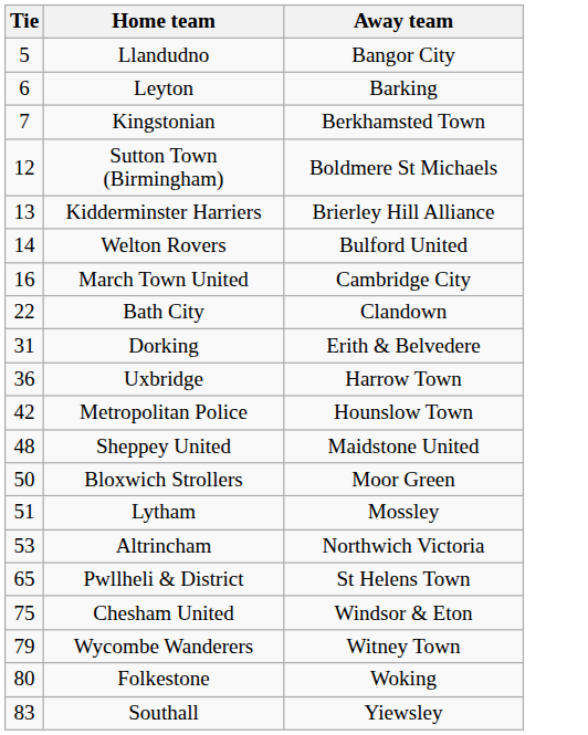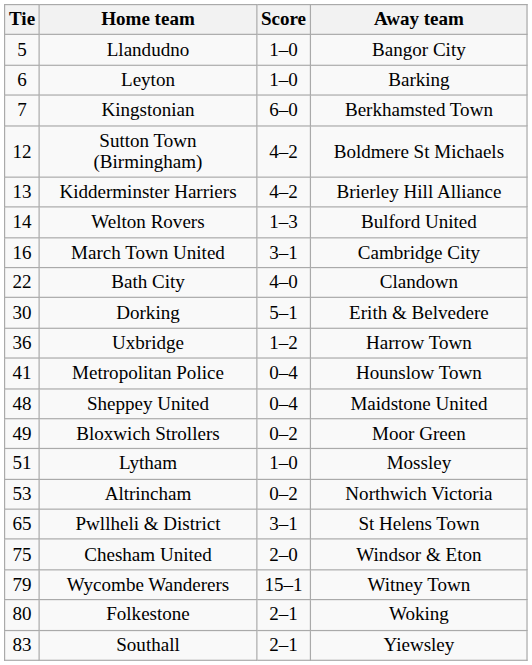 <table class="wikitable" style="text-align:center;">
 <tr>
 <th width=20>Tie</th>
 <th width=175>Home team</th>
+<th width=20>Score</th>
 <th width=175>Away team</th>
 </tr>
 <tr>
 <td>5</td>
 <td>Llandudno</td>
+<td>1–0</td>
 <td>Bangor City</td>
 </tr>
 <tr>
 <td>6</td>
 <td>Leyton</td>
+<td>1–0</td>
 <td>Barking</td>
 </tr>
 <tr>
 <td>7</td>
 <td>Kingstonian</td>
+<td>6–0</td>
 <td>Berkhamsted Town</td>
 </tr>
 <tr>
 <td>12</td>
 <td>Sutton Town (Birmingham)</td>
+<td>4–2</td>
 <td>Boldmere St Michaels</td>
 </tr>
 <tr>
 <td>13</td>
 <td>Kidderminster Harriers</td>
+<td>4–2</td>
 <td>Brierley Hill Alliance</td>
 </tr>
 <tr>
 <td>14</td>
 <td>Welton Rovers</td>
+<td>1–3</td>
 <td>Bulford United</td>
 </tr>
 <tr>
 <td>16</td>
 <td>March Town United</td>
+<td>3–1</td>
 <td>Cambridge City</td>
 </tr>
 <tr>
 <td>22</td>
 <td>Bath City</td>
+<td>4–0</td>
 <td>Clandown</td>
 </tr>
 <tr>
-<td>31</td>
+<td>30</td>
 <td>Dorking</td>
+<td>5–1</td>
 <td>Erith & Belvedere</td>
 </tr>
 <tr>
 <td>36</td>
 <td>Uxbridge</td>
+<td>1–2</td>
 <td>Harrow Town</td>
 </tr>
 <tr>
-<td>42</td>
+<td>41</td>
 <td>Metropolitan Police</td>
+<td>0–4</td>
 <td>Hounslow Town</td>
 </tr>
 <tr>
 <td>48</td>
 <td>Sheppey United</td>
+<td>0–4</td>
 <td>Maidstone United</td>
 </tr>
 <tr>
-<td>50</td>
+<td>49</td>
 <td>Bloxwich Strollers</td>
+<td>0–2</td>
 <td>Moor Green</td>
 </tr>
 <tr>
 <td>51</td>
 <td>Lytham</td>
+<td>1–0</td>
 <td>Mossley</td>
 </tr>
 <tr>
 <td>53</td>
 <td>Altrincham</td>
+<td>0–2</td>
 <td>Northwich Victoria</td>
 </tr>
 <tr>
 <td>65</td>
 <td>Pwllheli & District</td>
+<td>3–1</td>
 <td>St Helens Town</td>
 </tr>
 <tr>
 <td>75</td>
 <td>Chesham United</td>
+<td>2–0</td>
 <td>Windsor & Eton</td>
 </tr>
 <tr>
 <td>79</td>
 <td>Wycombe Wanderers</td>
+<td>15–1</td>
 <td>Witney Town</td>
 </tr>
 <tr>
 <td>80</td>
 <td>Folkestone</td>
+<td>2–1</td>
 <td>Woking</td>
 </tr>
 <tr>
 <td>83</td>
 <td>Southall</td>
+<td>2–1</td>
 <td>Yiewsley</td>
 </tr>
 </table>
